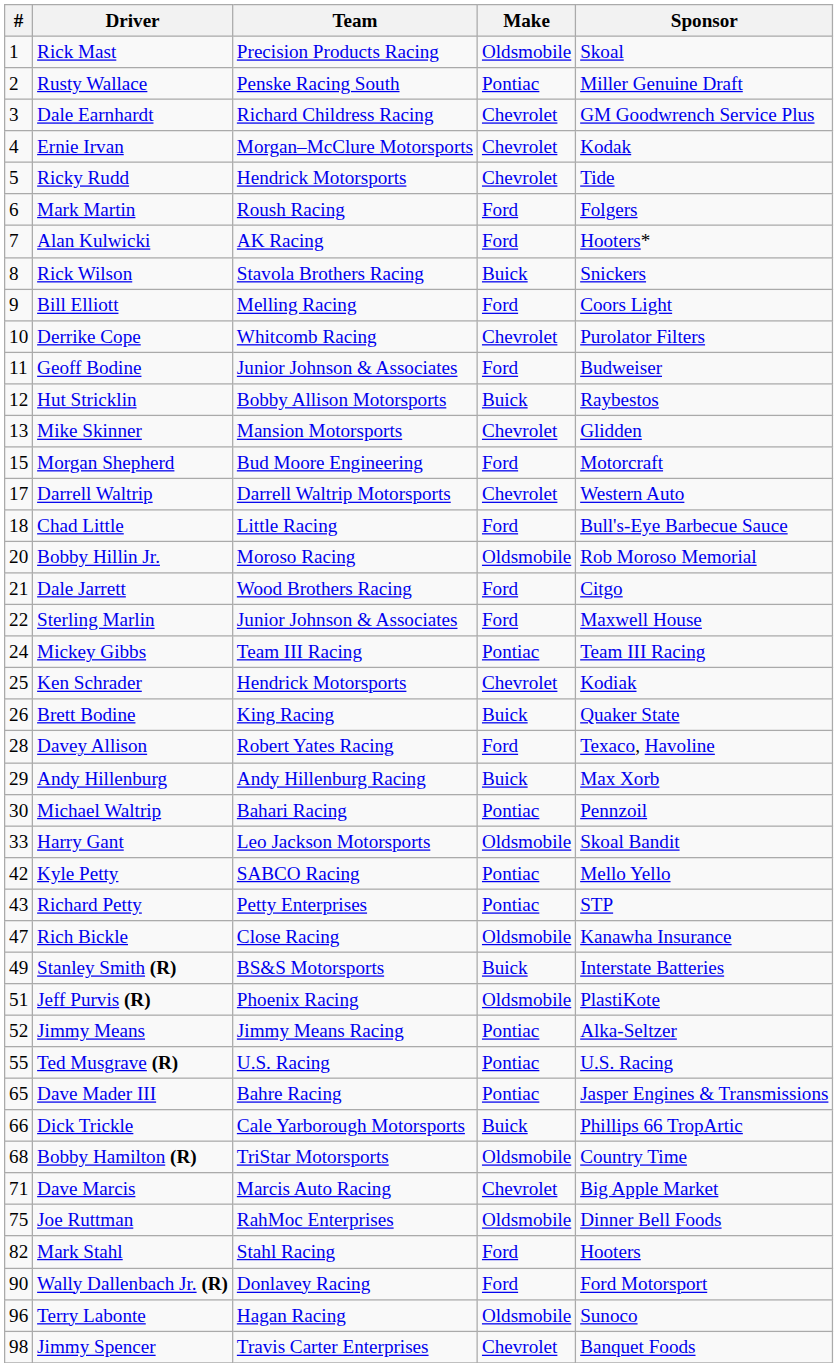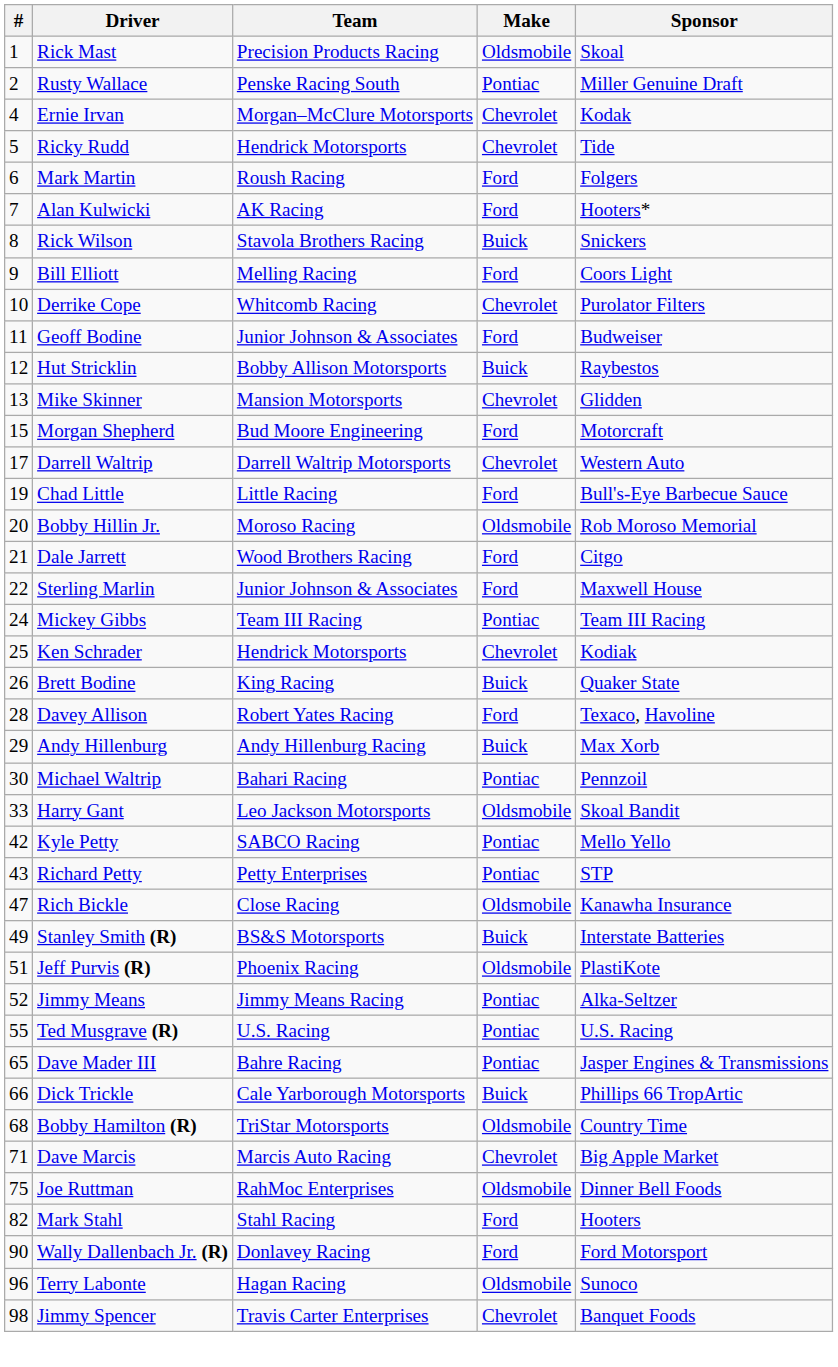 <table class="wikitable" style="font-size:95%">
 <tr>
 <th>#</th>
 <th>Driver</th>
 <th>Team</th>
 <th>Make</th>
 <th>Sponsor</th>
 </tr>
 <tr>
 <td>1</td>
 <td><a href='#'>Rick Mast</a></td>
 <td><a href='#'>Precision Products Racing</a></td>
 <td><a href='#'>Oldsmobile</a></td>
 <td><a href='#'>Skoal</a></td>
 </tr>
 <tr>
 <td>2</td>
 <td><a href='#'>Rusty Wallace</a></td>
 <td><a href='#'>Penske Racing South</a></td>
 <td><a href='#'>Pontiac</a></td>
 <td><a href='#'>Miller Genuine Draft</a></td>
-</tr>
-<tr>
-<td>3</td>
-<td><a href='#'>Dale Earnhardt</a></td>
-<td><a href='#'>Richard Childress Racing</a></td>
-<td><a href='#'>Chevrolet</a></td>
-<td><a href='#'>GM Goodwrench Service Plus</a></td>
 </tr>
 <tr>
 <td>4</td>
 <td><a href='#'>Ernie Irvan</a></td>
 <td><a href='#'>Morgan–McClure Motorsports</a></td>
 <td><a href='#'>Chevrolet</a></td>
 <td><a href='#'>Kodak</a></td>
 </tr>
 <tr>
 <td>5</td>
 <td><a href='#'>Ricky Rudd</a></td>
 <td><a href='#'>Hendrick Motorsports</a></td>
 <td><a href='#'>Chevrolet</a></td>
 <td><a href='#'>Tide</a></td>
 </tr>
 <tr>
 <td>6</td>
 <td><a href='#'>Mark Martin</a></td>
 <td><a href='#'>Roush Racing</a></td>
 <td><a href='#'>Ford</a></td>
 <td><a href='#'>Folgers</a></td>
 </tr>
 <tr>
 <td>7</td>
 <td><a href='#'>Alan Kulwicki</a></td>
 <td><a href='#'>AK Racing</a></td>
 <td><a href='#'>Ford</a></td>
 <td><a href='#'>Hooters</a>*</td>
 </tr>
 <tr>
 <td>8</td>
 <td><a href='#'>Rick Wilson</a></td>
 <td><a href='#'>Stavola Brothers Racing</a></td>
 <td><a href='#'>Buick</a></td>
 <td><a href='#'>Snickers</a></td>
 </tr>
 <tr>
 <td>9</td>
 <td><a href='#'>Bill Elliott</a></td>
 <td><a href='#'>Melling Racing</a></td>
 <td><a href='#'>Ford</a></td>
 <td><a href='#'>Coors Light</a></td>
 </tr>
 <tr>
 <td>10</td>
 <td><a href='#'>Derrike Cope</a></td>
 <td><a href='#'>Whitcomb Racing</a></td>
 <td><a href='#'>Chevrolet</a></td>
 <td><a href='#'>Purolator Filters</a></td>
 </tr>
 <tr>
 <td>11</td>
 <td><a href='#'>Geoff Bodine</a></td>
 <td><a href='#'>Junior Johnson & Associates</a></td>
 <td><a href='#'>Ford</a></td>
 <td><a href='#'>Budweiser</a></td>
 </tr>
 <tr>
 <td>12</td>
 <td><a href='#'>Hut Stricklin</a></td>
 <td><a href='#'>Bobby Allison Motorsports</a></td>
 <td><a href='#'>Buick</a></td>
 <td><a href='#'>Raybestos</a></td>
 </tr>
 <tr>
 <td>13</td>
 <td><a href='#'>Mike Skinner</a></td>
 <td><a href='#'>Mansion Motorsports</a></td>
 <td><a href='#'>Chevrolet</a></td>
 <td><a href='#'>Glidden</a></td>
 </tr>
 <tr>
 <td>15</td>
 <td><a href='#'>Morgan Shepherd</a></td>
 <td><a href='#'>Bud Moore Engineering</a></td>
 <td><a href='#'>Ford</a></td>
 <td><a href='#'>Motorcraft</a></td>
 </tr>
 <tr>
 <td>17</td>
 <td><a href='#'>Darrell Waltrip</a></td>
 <td><a href='#'>Darrell Waltrip Motorsports</a></td>
 <td><a href='#'>Chevrolet</a></td>
 <td><a href='#'>Western Auto</a></td>
 </tr>
 <tr>
-<td>18</td>
+<td>19</td>
 <td><a href='#'>Chad Little</a></td>
 <td><a href='#'>Little Racing</a></td>
 <td><a href='#'>Ford</a></td>
 <td><a href='#'>Bull's-Eye Barbecue Sauce</a></td>
 </tr>
 <tr>
 <td>20</td>
 <td><a href='#'>Bobby Hillin Jr.</a></td>
 <td><a href='#'>Moroso Racing</a></td>
 <td><a href='#'>Oldsmobile</a></td>
 <td><a href='#'>Rob Moroso Memorial</a></td>
 </tr>
 <tr>
 <td>21</td>
 <td><a href='#'>Dale Jarrett</a></td>
 <td><a href='#'>Wood Brothers Racing</a></td>
 <td><a href='#'>Ford</a></td>
 <td><a href='#'>Citgo</a></td>
 </tr>
 <tr>
 <td>22</td>
 <td><a href='#'>Sterling Marlin</a></td>
 <td><a href='#'>Junior Johnson & Associates</a></td>
 <td><a href='#'>Ford</a></td>
 <td><a href='#'>Maxwell House</a></td>
 </tr>
 <tr>
 <td>24</td>
 <td><a href='#'>Mickey Gibbs</a></td>
 <td><a href='#'>Team III Racing</a></td>
 <td><a href='#'>Pontiac</a></td>
 <td><a href='#'>Team III Racing</a></td>
 </tr>
 <tr>
 <td>25</td>
 <td><a href='#'>Ken Schrader</a></td>
 <td><a href='#'>Hendrick Motorsports</a></td>
 <td><a href='#'>Chevrolet</a></td>
 <td><a href='#'>Kodiak</a></td>
 </tr>
 <tr>
 <td>26</td>
 <td><a href='#'>Brett Bodine</a></td>
 <td><a href='#'>King Racing</a></td>
 <td><a href='#'>Buick</a></td>
 <td><a href='#'>Quaker State</a></td>
 </tr>
 <tr>
 <td>28</td>
 <td><a href='#'>Davey Allison</a></td>
 <td><a href='#'>Robert Yates Racing</a></td>
 <td><a href='#'>Ford</a></td>
 <td><a href='#'>Texaco</a>, <a href='#'>Havoline</a></td>
 </tr>
 <tr>
 <td>29</td>
 <td><a href='#'>Andy Hillenburg</a></td>
 <td><a href='#'>Andy Hillenburg Racing</a></td>
 <td><a href='#'>Buick</a></td>
 <td><a href='#'>Max Xorb</a></td>
 </tr>
 <tr>
 <td>30</td>
 <td><a href='#'>Michael Waltrip</a></td>
 <td><a href='#'>Bahari Racing</a></td>
 <td><a href='#'>Pontiac</a></td>
 <td><a href='#'>Pennzoil</a></td>
 </tr>
 <tr>
 <td>33</td>
 <td><a href='#'>Harry Gant</a></td>
 <td><a href='#'>Leo Jackson Motorsports</a></td>
 <td><a href='#'>Oldsmobile</a></td>
 <td><a href='#'>Skoal Bandit</a></td>
 </tr>
 <tr>
 <td>42</td>
 <td><a href='#'>Kyle Petty</a></td>
 <td><a href='#'>SABCO Racing</a></td>
 <td><a href='#'>Pontiac</a></td>
 <td><a href='#'>Mello Yello</a></td>
 </tr>
 <tr>
 <td>43</td>
 <td><a href='#'>Richard Petty</a></td>
 <td><a href='#'>Petty Enterprises</a></td>
 <td><a href='#'>Pontiac</a></td>
 <td><a href='#'>STP</a></td>
 </tr>
 <tr>
 <td>47</td>
 <td><a href='#'>Rich Bickle</a></td>
 <td><a href='#'>Close Racing</a></td>
 <td><a href='#'>Oldsmobile</a></td>
 <td><a href='#'>Kanawha Insurance</a></td>
 </tr>
 <tr>
 <td>49</td>
 <td><a href='#'>Stanley Smith</a> <strong>(R)</strong></td>
 <td><a href='#'>BS&S Motorsports</a></td>
 <td><a href='#'>Buick</a></td>
 <td><a href='#'>Interstate Batteries</a></td>
 </tr>
 <tr>
 <td>51</td>
 <td><a href='#'>Jeff Purvis</a> <strong>(R)</strong></td>
 <td><a href='#'>Phoenix Racing</a></td>
 <td><a href='#'>Oldsmobile</a></td>
 <td><a href='#'>PlastiKote</a></td>
 </tr>
 <tr>
 <td>52</td>
 <td><a href='#'>Jimmy Means</a></td>
 <td><a href='#'>Jimmy Means Racing</a></td>
 <td><a href='#'>Pontiac</a></td>
 <td><a href='#'>Alka-Seltzer</a></td>
 </tr>
 <tr>
 <td>55</td>
 <td><a href='#'>Ted Musgrave</a> <strong>(R)</strong></td>
 <td><a href='#'>U.S. Racing</a></td>
 <td><a href='#'>Pontiac</a></td>
 <td><a href='#'>U.S. Racing</a></td>
 </tr>
 <tr>
 <td>65</td>
 <td><a href='#'>Dave Mader III</a></td>
 <td><a href='#'>Bahre Racing</a></td>
 <td><a href='#'>Pontiac</a></td>
 <td><a href='#'>Jasper Engines & Transmissions</a></td>
 </tr>
 <tr>
 <td>66</td>
 <td><a href='#'>Dick Trickle</a></td>
 <td><a href='#'>Cale Yarborough Motorsports</a></td>
 <td><a href='#'>Buick</a></td>
 <td><a href='#'>Phillips 66 TropArtic</a></td>
 </tr>
 <tr>
 <td>68</td>
 <td><a href='#'>Bobby Hamilton</a> <strong>(R)</strong></td>
 <td><a href='#'>TriStar Motorsports</a></td>
 <td><a href='#'>Oldsmobile</a></td>
 <td><a href='#'>Country Time</a></td>
 </tr>
 <tr>
 <td>71</td>
 <td><a href='#'>Dave Marcis</a></td>
 <td><a href='#'>Marcis Auto Racing</a></td>
 <td><a href='#'>Chevrolet</a></td>
 <td><a href='#'>Big Apple Market</a></td>
 </tr>
 <tr>
 <td>75</td>
 <td><a href='#'>Joe Ruttman</a></td>
 <td><a href='#'>RahMoc Enterprises</a></td>
 <td><a href='#'>Oldsmobile</a></td>
 <td><a href='#'>Dinner Bell Foods</a></td>
 </tr>
 <tr>
 <td>82</td>
 <td><a href='#'>Mark Stahl</a></td>
 <td><a href='#'>Stahl Racing</a></td>
 <td><a href='#'>Ford</a></td>
 <td><a href='#'>Hooters</a></td>
 </tr>
 <tr>
 <td>90</td>
 <td><a href='#'>Wally Dallenbach Jr.</a> <strong>(R)</strong></td>
 <td><a href='#'>Donlavey Racing</a></td>
 <td><a href='#'>Ford</a></td>
 <td><a href='#'>Ford Motorsport</a></td>
 </tr>
 <tr>
 <td>96</td>
 <td><a href='#'>Terry Labonte</a></td>
 <td><a href='#'>Hagan Racing</a></td>
 <td><a href='#'>Oldsmobile</a></td>
 <td><a href='#'>Sunoco</a></td>
 </tr>
 <tr>
 <td>98</td>
 <td><a href='#'>Jimmy Spencer</a></td>
 <td><a href='#'>Travis Carter Enterprises</a></td>
 <td><a href='#'>Chevrolet</a></td>
 <td><a href='#'>Banquet Foods</a></td>
 </tr>
 </table>
